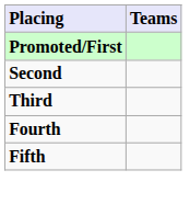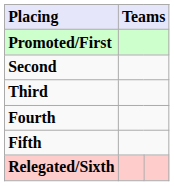 <table class=wikitable>
 <tr>
 </tr>
 <tr style="background: #E6E6FA;">
 <td><strong>Placing</strong></td>
 <td colspan="2" style="text-align:center"><strong>Teams</strong></td>
 </tr>
 <tr style="background: #ccffcc;">
 <td><strong>Promoted/First</strong></td>
 <td colspan=2><strong></strong></td>
 </tr>
 <tr>
 <td><strong>Second</strong></td>
 <td colspan=2></td>
 </tr>
 <tr>
 <td><strong>Third</strong></td>
 <td colspan=2></td>
 </tr>
 <tr>
 <td><strong>Fourth</strong></td>
 <td colspan=2></td>
 </tr>
 <tr>
 <td><strong>Fifth</strong></td>
 <td colspan=2></td>
 </tr>
+<tr style="background: #ffcccc;">
+<td><strong>Relegated/Sixth</strong></td>
+<td><em></em></td>
+<td><em></em></td>
+</tr>
 </table>
